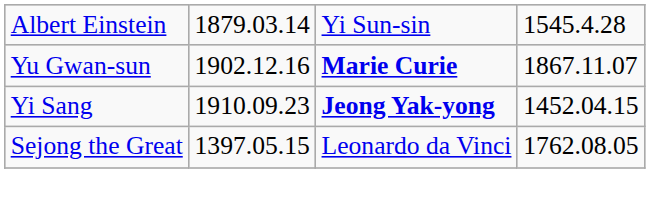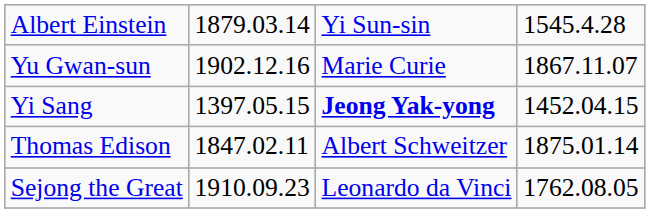 <table class="wikitable">
 <tr>
 <td><a href='#'>Albert Einstein</a></td>
 <td>1879.03.14</td>
 <td><a href='#'>Yi Sun-sin</a></td>
 <td>1545.4.28</td>
 </tr>
 <tr>
 <td><a href='#'>Yu Gwan-sun</a></td>
 <td>1902.12.16</td>
-<td><strong><a href='#'>Marie Curie</a></strong></td>
+<td><a href='#'>Marie Curie</a></td>
 <td>1867.11.07</td>
 </tr>
 <tr>
 <td><a href='#'>Yi Sang</a></td>
-<td>1910.09.23</td>
+<td>1397.05.15</td>
 <td><strong><a href='#'>Jeong Yak-yong</a></strong></td>
 <td>1452.04.15</td>
 </tr>
 <tr>
+<td><a href='#'>Thomas Edison</a></td>
+<td>1847.02.11</td>
+<td><a href='#'>Albert Schweitzer</a></td>
+<td>1875.01.14</td>
+</tr>
+<tr>
 <td><a href='#'>Sejong the Great</a></td>
-<td>1397.05.15</td>
+<td>1910.09.23</td>
 <td><a href='#'>Leonardo da Vinci</a></td>
 <td>1762.08.05</td>
 </tr>
 </table>
